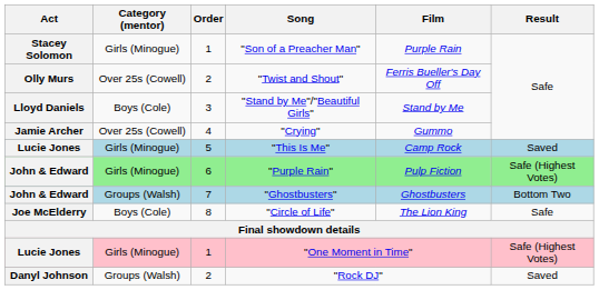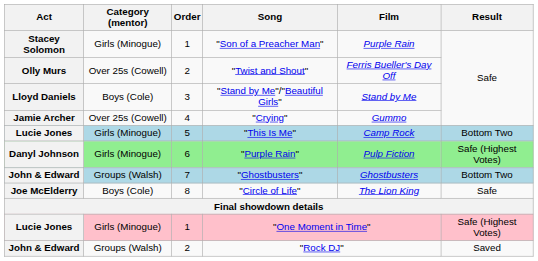 <table class="wikitable plainrowheaders" style="text-align:center;">
 <tr>
 <th scope="col">Act</th>
 <th scope="col">Category (mentor)</th>
 <th scope="col">Order</th>
 <th scope="col">Song</th>
 <th scope="col">Film</th>
 <th scope="col">Result</th>
 </tr>
 <tr>
 <th scope="row">Stacey Solomon</th>
 <td>Girls (Minogue)</td>
 <td>1</td>
 <td>"<a href='#'>Son of a Preacher Man</a>"</td>
 <td><em><a href='#'>Purple Rain</a></em></td>
 <td rowspan=4>Safe</td>
 </tr>
 <tr>
 <th scope="row">Olly Murs</th>
 <td>Over 25s (Cowell)</td>
 <td>2</td>
 <td>"<a href='#'>Twist and Shout</a>"</td>
 <td><em><a href='#'>Ferris Bueller's Day Off</a></em></td>
 </tr>
 <tr>
 <th scope="row">Lloyd Daniels</th>
 <td>Boys (Cole)</td>
 <td>3</td>
 <td>"<a href='#'>Stand by Me</a>"/"<a href='#'>Beautiful Girls</a>"</td>
 <td><em><a href='#'>Stand by Me</a></em></td>
 </tr>
 <tr>
 <th scope="row">Jamie Archer</th>
 <td>Over 25s (Cowell)</td>
 <td>4</td>
 <td>"<a href='#'>Crying</a>"</td>
 <td><em><a href='#'>Gummo</a></em></td>
 </tr>
 <tr style="background: lightblue">
 <th scope="row">Lucie Jones</th>
 <td>Girls (Minogue)</td>
 <td>5</td>
 <td>"<a href='#'>This Is Me</a>"</td>
 <td><em><a href='#'>Camp Rock</a></em></td>
-<td>Saved</td>
+<td>Bottom Two</td>
 </tr>
 <tr style="background:lightgreen;">
-<th scope="row">John & Edward</th>
+<th scope="row">Danyl Johnson</th>
 <td>Girls (Minogue)</td>
 <td>6</td>
 <td>"<a href='#'>Purple Rain</a>"</td>
 <td><em><a href='#'>Pulp Fiction</a></em></td>
 <td>Safe (Highest Votes)</td>
 </tr>
 <tr style="background: lightblue">
 <th scope="row">John & Edward</th>
 <td>Groups (Walsh)</td>
 <td>7</td>
 <td>"<a href='#'>Ghostbusters</a>"</td>
 <td><em><a href='#'>Ghostbusters</a></em></td>
 <td>Bottom Two</td>
 </tr>
 <tr>
 <th scope="row">Joe McElderry</th>
 <td>Boys (Cole)</td>
 <td>8</td>
 <td>"<a href='#'>Circle of Life</a>"</td>
 <td><em><a href='#'>The Lion King</a></em></td>
 <td>Safe</td>
 </tr>
 <tr>
 <th colspan=6>Final showdown details</th>
 </tr>
 <tr style="background: pink">
 <th scope="row">Lucie Jones</th>
 <td>Girls (Minogue)</td>
 <td>1</td>
 <td colspan=2>"<a href='#'>One Moment in Time</a>"</td>
 <td>Safe (Highest Votes)</td>
 </tr>
 <tr>
-<th scope="row">Danyl Johnson</th>
+<th scope="row">John & Edward</th>
 <td>Groups (Walsh)</td>
 <td>2</td>
 <td colspan=2>"<a href='#'>Rock DJ</a>"</td>
 <td>Saved</td>
 </tr>
 </table>
